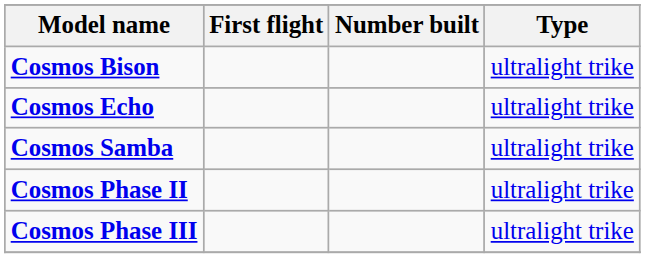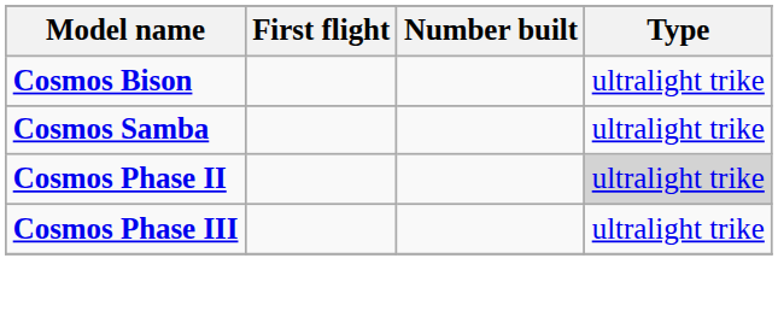 <table class="wikitable" align=center style="font-size:90%;">
 <tr>
 </tr>
 <tr style="background:#efefef;">
 <th>Model name</th>
 <th>First flight</th>
 <th>Number built</th>
 <th>Type</th>
 </tr>
 <tr>
 <td align=left><strong><a href='#'>Cosmos Bison</a></strong></td>
 <td align=center></td>
 <td align=center></td>
 <td align=left><a href='#'>ultralight trike</a></td>
 </tr>
 <tr>
-<td align=left><strong><a href='#'>Cosmos Echo</a></strong></td>
-<td align=center></td>
-<td align=center></td>
-<td align=left><a href='#'>ultralight trike</a></td>
-</tr>
-<tr>
 <td align=left><strong><a href='#'>Cosmos Samba</a></strong></td>
 <td align=center></td>
 <td align=center></td>
 <td align=left><a href='#'>ultralight trike</a></td>
 </tr>
 <tr>
 <td align=left><strong><a href='#'>Cosmos Phase II</a></strong></td>
 <td align=center></td>
 <td align=center></td>
-<td align=left><a href='#'>ultralight trike</a></td>
+<td align=left style="background: lightgrey;"><a href='#'>ultralight trike</a></td>
 </tr>
 <tr>
 <td align=left><strong><a href='#'>Cosmos Phase III</a></strong></td>
 <td align=center></td>
 <td align=center></td>
 <td align=left><a href='#'>ultralight trike</a></td>
 </tr>
 <tr>
 </tr>
 </table>
